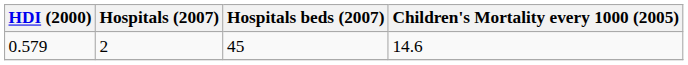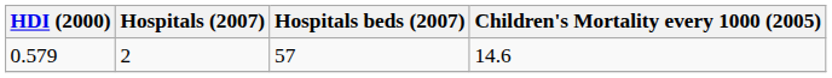 <table class="wikitable" border="1">
 <tr>
 <th><a href='#'>HDI</a> (2000)</th>
 <th>Hospitals (2007)</th>
 <th>Hospitals beds (2007)</th>
 <th>Children's Mortality every 1000 (2005)</th>
 </tr>
 <tr>
 <td>0.579</td>
 <td>2</td>
-<td>45</td>
+<td>57</td>
 <td>14.6</td>
 </tr>
 <tr>
 </tr>
 </table>
